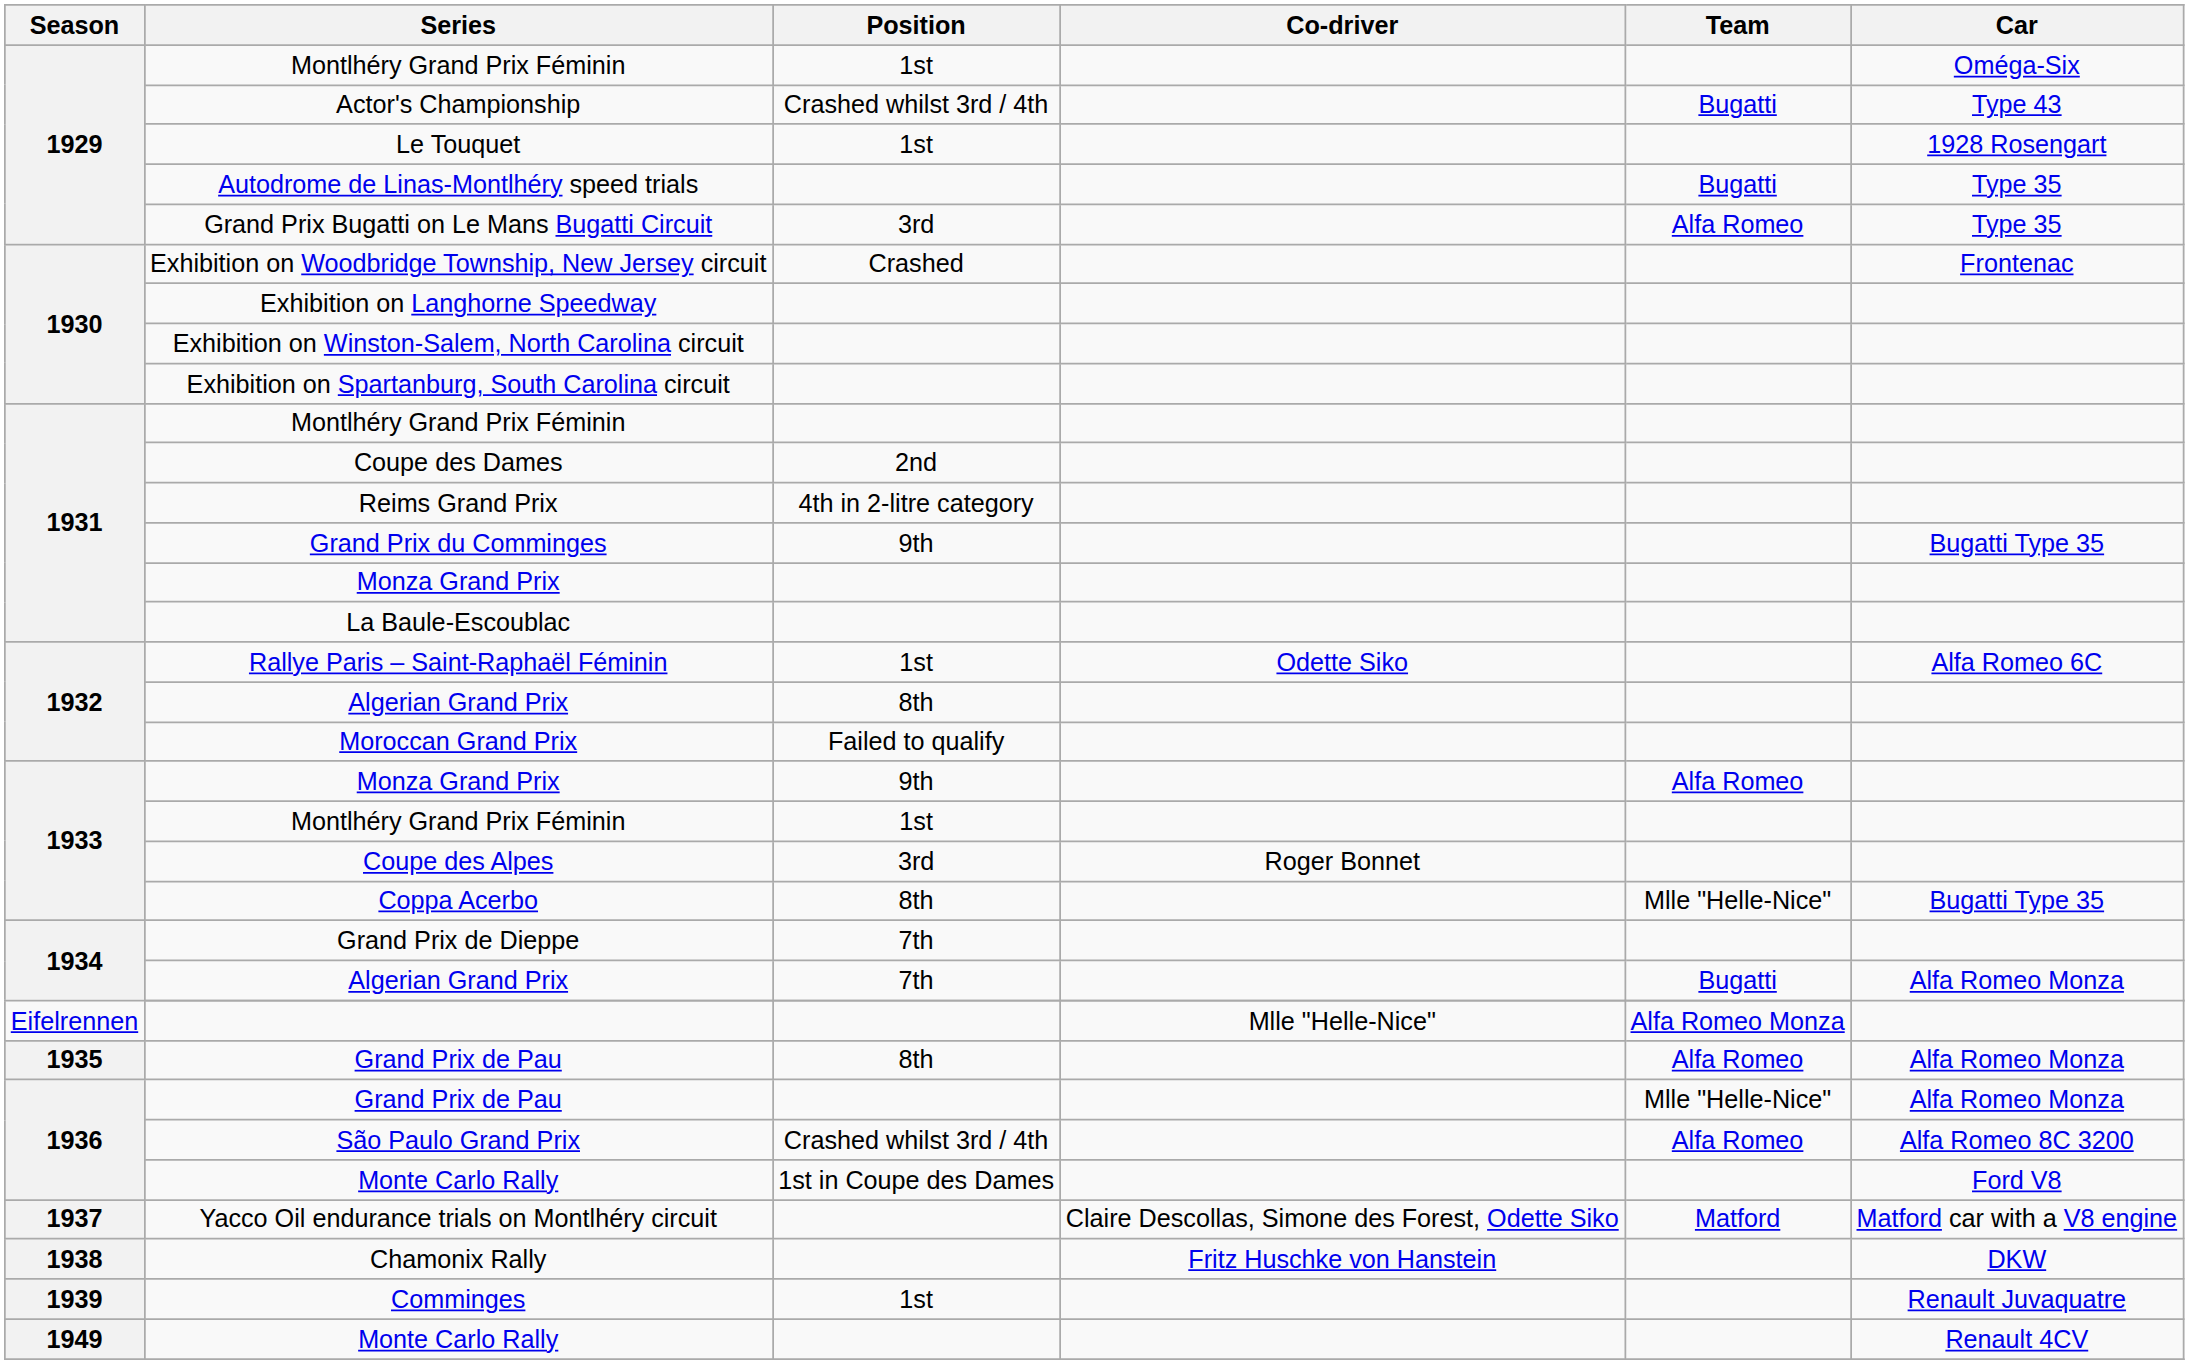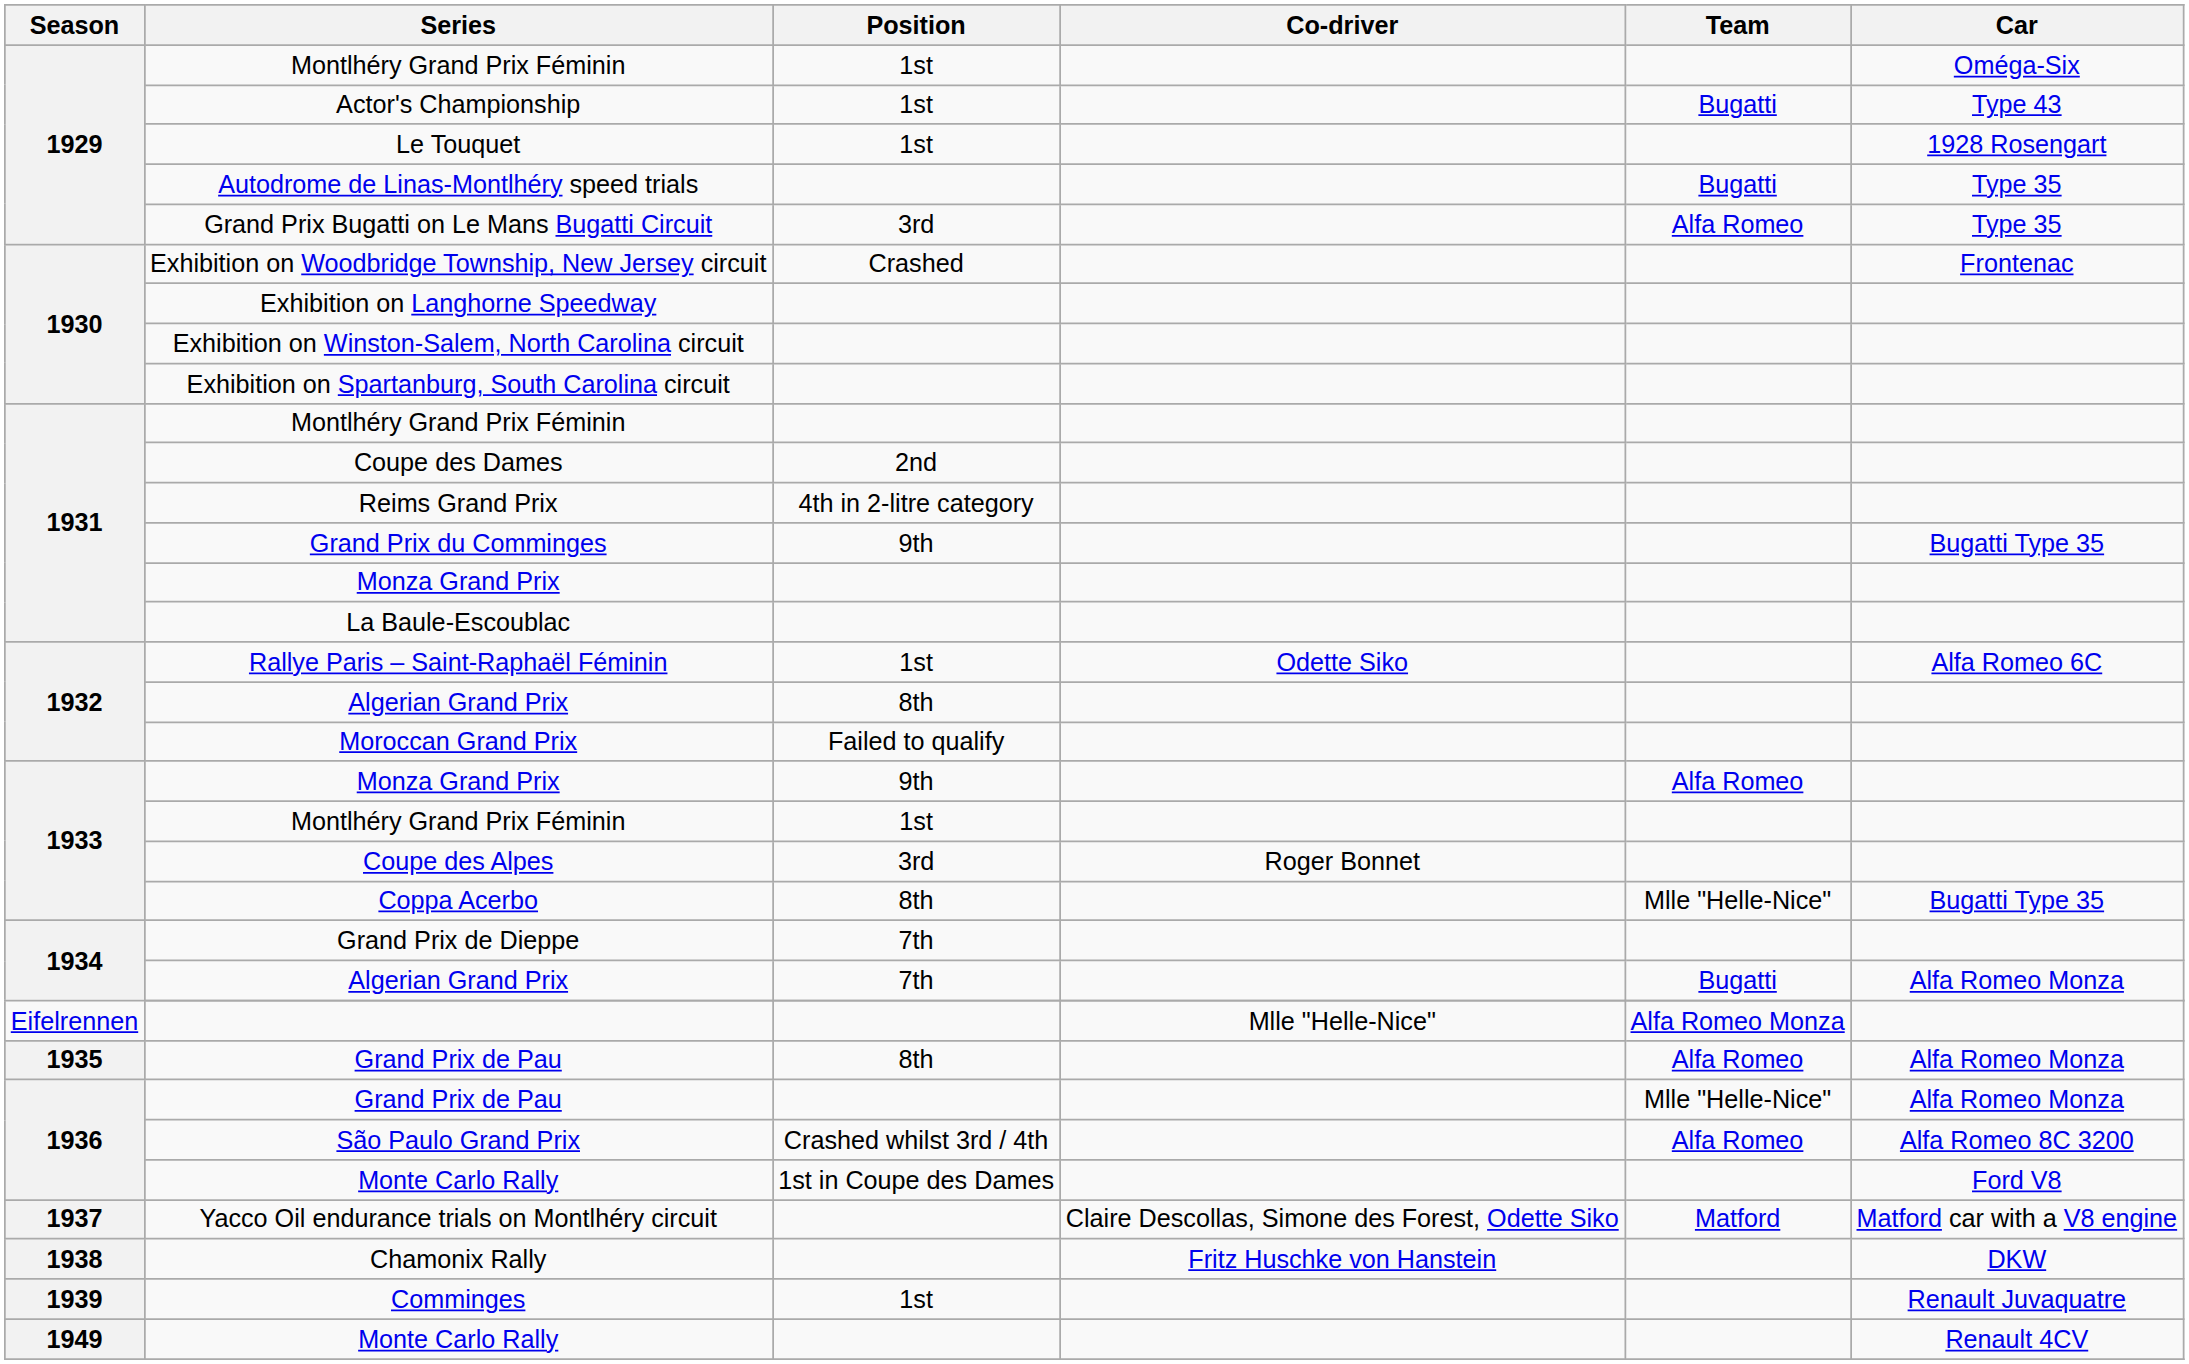 <table class="wikitable" style="text-align:center; font-size:90%">
 <tr>
 <th>Season</th>
 <th>Series</th>
 <th>Position</th>
 <th>Co-driver</th>
 <th>Team</th>
 <th>Car</th>
 </tr>
 <tr>
 <th rowspan=5>1929</th>
 <td>Montlhéry Grand Prix Féminin</td>
 <td>1st</td>
 <td></td>
 <td></td>
 <td><a href='#'>Oméga-Six</a></td>
 </tr>
 <tr>
 <td>Actor's Championship</td>
-<td>Crashed whilst 3rd / 4th</td>
+<td>1st</td>
 <td></td>
 <td><a href='#'>Bugatti</a></td>
 <td><a href='#'>Type 43</a></td>
 </tr>
 <tr>
 <td>Le Touquet</td>
 <td>1st</td>
 <td></td>
 <td></td>
 <td><a href='#'>1928 Rosengart</a></td>
 </tr>
 <tr>
 <td><a href='#'>Autodrome de Linas-Montlhéry</a> speed trials</td>
 <td></td>
 <td></td>
 <td><a href='#'>Bugatti</a></td>
 <td><a href='#'>Type 35</a></td>
 </tr>
 <tr>
 <td>Grand Prix Bugatti on Le Mans <a href='#'>Bugatti Circuit</a></td>
 <td>3rd</td>
 <td></td>
 <td><a href='#'>Alfa Romeo</a></td>
 <td><a href='#'>Type 35</a></td>
 </tr>
 <tr>
 <th rowspan=4>1930</th>
 <td>Exhibition on <a href='#'>Woodbridge Township, New Jersey</a> circuit</td>
 <td>Crashed</td>
 <td></td>
 <td></td>
 <td><a href='#'>Frontenac</a></td>
 </tr>
 <tr>
 <td>Exhibition on <a href='#'>Langhorne Speedway</a></td>
 <td></td>
 <td></td>
 <td></td>
 <td></td>
 </tr>
 <tr>
 <td>Exhibition on  <a href='#'>Winston-Salem, North Carolina</a> circuit</td>
 <td></td>
 <td></td>
 <td></td>
 <td></td>
 </tr>
 <tr>
 <td>Exhibition on  <a href='#'>Spartanburg, South Carolina</a> circuit</td>
 <td></td>
 <td></td>
 <td></td>
 <td></td>
 </tr>
 <tr>
 <th rowspan=6>1931</th>
 <td>Montlhéry Grand Prix Féminin</td>
 <td></td>
 <td></td>
 <td></td>
 <td></td>
 </tr>
 <tr>
 <td>Coupe des Dames</td>
 <td>2nd</td>
 <td></td>
 <td></td>
 <td></td>
 </tr>
 <tr>
 <td>Reims Grand Prix</td>
 <td>4th in 2-litre category</td>
 <td></td>
 <td></td>
 <td></td>
 </tr>
 <tr>
 <td><a href='#'>Grand Prix du Comminges</a></td>
 <td>9th</td>
 <td></td>
 <td></td>
 <td><a href='#'>Bugatti Type 35</a></td>
 </tr>
 <tr>
 <td><a href='#'>Monza Grand Prix</a></td>
 <td></td>
 <td></td>
 <td></td>
 <td></td>
 </tr>
 <tr>
 <td>La Baule-Escoublac</td>
 <td></td>
 <td></td>
 <td></td>
 <td></td>
 </tr>
 <tr>
 <th rowspan=3>1932</th>
 <td><a href='#'>Rallye Paris – Saint-Raphaël Féminin</a></td>
 <td>1st</td>
 <td><a href='#'>Odette Siko</a></td>
 <td></td>
 <td><a href='#'>Alfa Romeo 6C</a></td>
 </tr>
 <tr>
 <td><a href='#'>Algerian Grand Prix</a></td>
 <td>8th</td>
 <td></td>
 <td></td>
 <td></td>
 </tr>
 <tr>
 <td><a href='#'>Moroccan Grand Prix</a></td>
 <td>Failed to qualify</td>
 <td></td>
 <td></td>
 <td></td>
 </tr>
 <tr>
 <th rowspan=4>1933</th>
 <td><a href='#'>Monza Grand Prix</a></td>
 <td>9th</td>
 <td></td>
 <td><a href='#'>Alfa Romeo</a></td>
 <td></td>
 </tr>
 <tr>
 <td>Montlhéry Grand Prix Féminin</td>
 <td>1st</td>
 <td></td>
 <td></td>
 <td></td>
 </tr>
 <tr>
 <td><a href='#'>Coupe des Alpes</a></td>
 <td>3rd</td>
 <td>Roger Bonnet</td>
 <td></td>
 <td></td>
 </tr>
 <tr>
 <td><a href='#'>Coppa Acerbo</a></td>
 <td>8th</td>
 <td></td>
 <td>Mlle "Helle-Nice"</td>
 <td><a href='#'>Bugatti Type 35</a></td>
 </tr>
 <tr>
 <th rowspan=3>1934</th>
 <td>Grand Prix de Dieppe</td>
 <td>7th</td>
 <td></td>
 <td></td>
 <td></td>
 </tr>
 <tr>
 <td><a href='#'>Algerian Grand Prix</a></td>
 <td>7th</td>
 <td></td>
 <td><a href='#'>Bugatti</a></td>
 <td><a href='#'>Alfa Romeo Monza</a></td>
 </tr>
 <tr>
 </tr>
 <tr>
 <td><a href='#'>Eifelrennen</a></td>
 <td></td>
 <td></td>
 <td>Mlle "Helle-Nice"</td>
 <td><a href='#'>Alfa Romeo Monza</a></td>
 </tr>
 <tr>
 <th rowspan=1>1935</th>
 <td><a href='#'>Grand Prix de Pau</a></td>
 <td>8th</td>
 <td></td>
 <td><a href='#'>Alfa Romeo</a></td>
 <td><a href='#'>Alfa Romeo Monza</a></td>
 </tr>
 <tr>
 <th rowspan=3>1936</th>
 <td><a href='#'>Grand Prix de Pau</a></td>
 <td></td>
 <td></td>
 <td>Mlle "Helle-Nice"</td>
 <td><a href='#'>Alfa Romeo Monza</a></td>
 </tr>
 <tr>
 <td><a href='#'>São Paulo Grand Prix</a></td>
 <td>Crashed whilst 3rd / 4th</td>
 <td></td>
 <td><a href='#'>Alfa Romeo</a></td>
 <td><a href='#'>Alfa Romeo 8C 3200</a></td>
 </tr>
 <tr>
 <td><a href='#'>Monte Carlo Rally</a></td>
 <td>1st in Coupe des Dames</td>
 <td></td>
 <td></td>
 <td><a href='#'>Ford V8</a></td>
 </tr>
 <tr>
 <th rowspan=1>1937</th>
 <td>Yacco Oil endurance trials on Montlhéry circuit</td>
 <td></td>
 <td>Claire Descollas, Simone des Forest, <a href='#'>Odette Siko</a></td>
 <td><a href='#'>Matford</a></td>
 <td><a href='#'>Matford</a> car with a <a href='#'>V8 engine</a></td>
 </tr>
 <tr>
 <th rowspan=1>1938</th>
 <td>Chamonix Rally</td>
 <td></td>
 <td><a href='#'>Fritz Huschke von Hanstein</a></td>
 <td></td>
 <td><a href='#'>DKW</a></td>
 </tr>
 <tr>
 <th rowspan=1>1939</th>
 <td><a href='#'>Comminges</a></td>
 <td>1st</td>
 <td></td>
 <td></td>
 <td><a href='#'>Renault Juvaquatre</a></td>
 </tr>
 <tr>
 <th rowspan=1>1949</th>
 <td><a href='#'>Monte Carlo Rally</a></td>
 <td></td>
 <td></td>
 <td></td>
 <td><a href='#'>Renault 4CV</a></td>
 </tr>
 <tr>
 </tr>
 </table>
